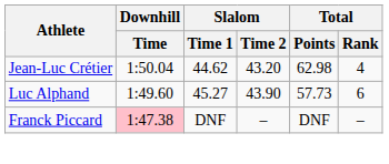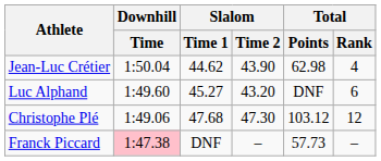 <table class="wikitable" style="font-size:90%">
 <tr>
 <th rowspan="2">Athlete</th>
 <th>Downhill</th>
 <th colspan="2">Slalom</th>
 <th colspan="2">Total</th>
 </tr>
 <tr>
 <th>Time</th>
 <th>Time 1</th>
 <th>Time 2</th>
 <th>Points</th>
 <th>Rank</th>
 </tr>
 <tr>
 <td><a href='#'>Jean-Luc Crétier</a></td>
 <td align="center">1:50.04</td>
 <td align="center">44.62</td>
-<td align="center">43.20</td>
+<td align="center">43.90</td>
 <td align="center">62.98</td>
 <td align="center">4</td>
 </tr>
 <tr>
 <td><a href='#'>Luc Alphand</a></td>
 <td align="center">1:49.60</td>
 <td align="center">45.27</td>
-<td align="center">43.90</td>
-<td align="center">57.73</td>
+<td align="center">43.20</td>
+<td align="center">DNF</td>
 <td align="center">6</td>
+</tr>
+<tr>
+<td><a href='#'>Christophe Plé</a></td>
+<td align="center">1:49.06</td>
+<td align="center">47.68</td>
+<td align="center">47.30</td>
+<td align="center">103.12</td>
+<td align="center">12</td>
 </tr>
 <tr>
 <td><a href='#'>Franck Piccard</a></td>
 <td align="center" style="background: pink;">1:47.38</td>
 <td align="center">DNF</td>
 <td align="center">–</td>
-<td align="center">DNF</td>
+<td align="center">57.73</td>
 <td align="center">–</td>
 </tr>
 </table>
